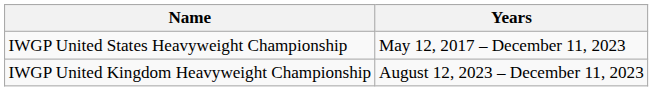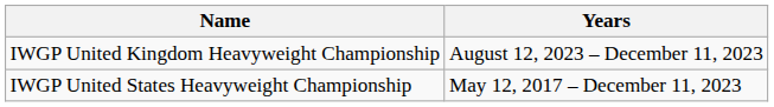 <table class="wikitable">
 <tr>
 <th>Name</th>
 <th>Years</th>
 </tr>
 <tr>
+<td>IWGP United Kingdom Heavyweight Championship</td>
+<td>August 12, 2023 – December 11, 2023</td>
+</tr>
+<tr>
 <td>IWGP United States Heavyweight Championship</td>
 <td>May 12, 2017 – December 11, 2023</td>
 </tr>
-<tr>
-<td>IWGP United Kingdom Heavyweight Championship</td>
-<td>August 12, 2023 – December 11, 2023</td>
-</tr>
 </table>
